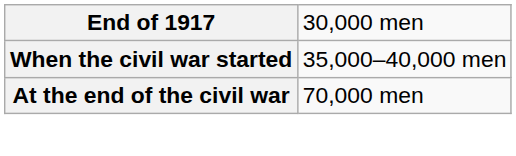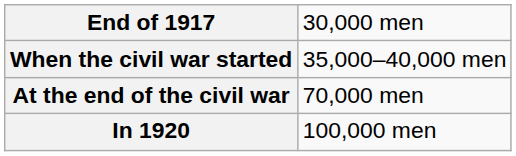 <table class="wikitable">
 <tr>
 <th>End of 1917</th>
 <td>30,000 men</td>
 </tr>
 <tr>
 <th>When the civil war started</th>
 <td>35,000–40,000 men</td>
 </tr>
 <tr>
 <th>At the end of the civil war</th>
 <td>70,000 men</td>
 </tr>
+<tr>
+<th>In 1920</th>
+<td>100,000 men</td>
+</tr>
 </table>
